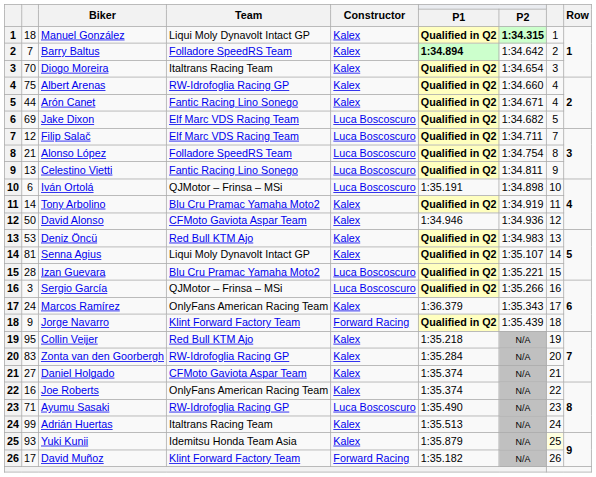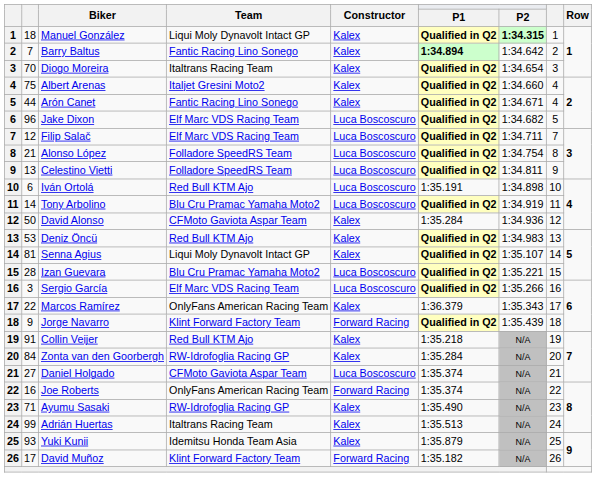 <table class="wikitable sortable" style="font-size: 85%;">
 <tr>
 <th rowspan="2"></th>
 <th rowspan="2"></th>
 <th rowspan="2">Biker</th>
 <th rowspan="2">Team</th>
 <th rowspan="2">Constructor</th>
 <th colspan="2" style="background:#eaecf0; text-align:center;"></th>
 <th rowspan="2"></th>
 <th rowspan="2">Row</th>
 </tr>
 <tr>
 <th scope="col">P1</th>
 <th scope="col">P2</th>
 </tr>
 <tr>
 <th scope="row">1</th>
 <td align="center">18</td>
 <td> <a href='#'>Manuel González</a></td>
 <td>Liqui Moly Dynavolt Intact GP</td>
 <td><a href='#'>Kalex</a></td>
 <td style="background:#ffffbf;"><strong>Qualified in Q2</strong></td>
 <td style="background:#ccffcc;"><strong>1:34.315</strong></td>
 <td align="center">1</td>
 <td rowspan="3"><strong>1</strong></td>
 </tr>
 <tr>
 <th scope="row">2</th>
 <td align="center">7</td>
 <td> <a href='#'>Barry Baltus</a></td>
-<td><a href='#'>Folladore SpeedRS Team</a></td>
+<td><a href='#'>Fantic Racing Lino Sonego</a></td>
 <td><a href='#'>Kalex</a></td>
 <td style="background:#ccffcc;"><strong>1:34.894</strong></td>
 <td>1:34.642</td>
 <td align="center">2</td>
 </tr>
 <tr>
 <th scope="row">3</th>
 <td align="center">70</td>
 <td> <a href='#'>Diogo Moreira</a></td>
 <td>Italtrans Racing Team</td>
 <td><a href='#'>Kalex</a></td>
 <td style="background:#ffffbf;"><strong>Qualified in Q2</strong></td>
 <td>1:34.654</td>
 <td align="center">3</td>
 </tr>
 <tr>
 <th scope="row">4</th>
 <td align="center">75</td>
 <td> <a href='#'>Albert Arenas</a></td>
-<td><a href='#'>RW-Idrofoglia Racing GP</a></td>
+<td><a href='#'>Italjet Gresini Moto2</a></td>
 <td><a href='#'>Kalex</a></td>
 <td style="background:#ffffbf;"><strong>Qualified in Q2</strong></td>
 <td>1:34.660</td>
 <td align="center">4</td>
 <td rowspan="3"><strong>2</strong></td>
 </tr>
 <tr>
 <th scope="row">5</th>
 <td align="center">44</td>
 <td> <a href='#'>Arón Canet</a></td>
 <td><a href='#'>Fantic Racing Lino Sonego</a></td>
 <td><a href='#'>Kalex</a></td>
 <td style="background:#ffffbf;"><strong>Qualified in Q2</strong></td>
 <td>1:34.671</td>
 <td align="center">4</td>
 </tr>
 <tr>
 <th scope="row">6</th>
-<td align="center">69</td>
+<td align="center">96</td>
 <td> <a href='#'>Jake Dixon</a></td>
 <td><a href='#'>Elf Marc VDS Racing Team</a></td>
 <td><a href='#'>Luca Boscoscuro</a></td>
 <td style="background:#ffffbf;"><strong>Qualified in Q2</strong></td>
 <td>1:34.682</td>
 <td align="center">5</td>
 </tr>
 <tr>
 <th scope="row">7</th>
 <td align="center">12</td>
 <td> <a href='#'>Filip Salač</a></td>
 <td><a href='#'>Elf Marc VDS Racing Team</a></td>
 <td><a href='#'>Luca Boscoscuro</a></td>
 <td style="background:#ffffbf;"><strong>Qualified in Q2</strong></td>
 <td>1:34.711</td>
 <td align="center">7</td>
 <td rowspan="3"><strong>3</strong></td>
 </tr>
 <tr>
 <th scope="row">8</th>
 <td align="center">21</td>
 <td> <a href='#'>Alonso López</a></td>
 <td><a href='#'>Folladore SpeedRS Team</a></td>
 <td><a href='#'>Luca Boscoscuro</a></td>
 <td style="background:#ffffbf;"><strong>Qualified in Q2</strong></td>
 <td>1:34.754</td>
 <td align="center">8</td>
 </tr>
 <tr>
 <th scope="row">9</th>
 <td align="center">13</td>
 <td> <a href='#'>Celestino Vietti</a></td>
-<td><a href='#'>Fantic Racing Lino Sonego</a></td>
+<td><a href='#'>Folladore SpeedRS Team</a></td>
 <td><a href='#'>Luca Boscoscuro</a></td>
 <td style="background:#ffffbf;"><strong>Qualified in Q2</strong></td>
 <td>1:34.811</td>
 <td align="center">9</td>
 </tr>
 <tr>
 <th scope="row">10</th>
 <td align="center">6</td>
 <td> <a href='#'>Iván Ortolá</a></td>
-<td>QJMotor – Frinsa – MSi</td>
+<td><a href='#'>Red Bull KTM Ajo</a></td>
 <td><a href='#'>Luca Boscoscuro</a></td>
 <td>1:35.191</td>
 <td>1:34.898</td>
 <td align="center">10</td>
 <td rowspan="3"><strong>4</strong></td>
 </tr>
 <tr>
 <th scope="row">11</th>
 <td align="center">14</td>
 <td> <a href='#'>Tony Arbolino</a></td>
 <td><a href='#'>Blu Cru Pramac Yamaha Moto2</a></td>
-<td><a href='#'>Kalex</a></td>
+<td><a href='#'>Luca Boscoscuro</a></td>
 <td style="background:#ffffbf;"><strong>Qualified in Q2</strong></td>
 <td>1:34.919</td>
 <td align="center">11</td>
 </tr>
 <tr>
 <th scope="row">12</th>
 <td align="center">50</td>
 <td> <a href='#'>David Alonso</a></td>
 <td><a href='#'>CFMoto Gaviota Aspar Team</a></td>
 <td><a href='#'>Kalex</a></td>
-<td>1:34.946</td>
+<td>1:35.284</td>
 <td>1:34.936</td>
 <td align="center">12</td>
 </tr>
 <tr>
 <th scope="row">13</th>
 <td align="center">53</td>
 <td> <a href='#'>Deniz Öncü</a></td>
 <td><a href='#'>Red Bull KTM Ajo</a></td>
 <td><a href='#'>Kalex</a></td>
 <td style="background:#ffffbf;"><strong>Qualified in Q2</strong></td>
 <td>1:34.983</td>
 <td align="center">13</td>
 <td rowspan="3"><strong>5</strong></td>
 </tr>
 <tr>
 <th scope="row">14</th>
 <td align="center">81</td>
 <td> <a href='#'>Senna Agius</a></td>
 <td>Liqui Moly Dynavolt Intact GP</td>
 <td><a href='#'>Kalex</a></td>
 <td style="background:#ffffbf;"><strong>Qualified in Q2</strong></td>
 <td>1:35.107</td>
 <td align="center">14</td>
 </tr>
 <tr>
 <th scope="row">15</th>
 <td align="center">28</td>
 <td> <a href='#'>Izan Guevara</a></td>
 <td><a href='#'>Blu Cru Pramac Yamaha Moto2</a></td>
 <td><a href='#'>Luca Boscoscuro</a></td>
 <td style="background:#ffffbf;"><strong>Qualified in Q2</strong></td>
 <td>1:35.221</td>
 <td align="center">15</td>
 </tr>
 <tr>
 <th scope="row">16</th>
 <td align="center">3</td>
 <td> <a href='#'>Sergio García</a></td>
-<td>QJMotor – Frinsa – MSi</td>
+<td><a href='#'>Elf Marc VDS Racing Team</a></td>
 <td><a href='#'>Luca Boscoscuro</a></td>
 <td style="background:#ffffbf;"><strong>Qualified in Q2</strong></td>
 <td>1:35.266</td>
 <td align="center">16</td>
 <td rowspan="3"><strong>6</strong></td>
 </tr>
 <tr>
 <th scope="row">17</th>
-<td align="center">24</td>
+<td align="center">22</td>
 <td> <a href='#'>Marcos Ramírez</a></td>
 <td>OnlyFans American Racing Team</td>
 <td><a href='#'>Kalex</a></td>
 <td>1:36.379</td>
 <td>1:35.343</td>
 <td align="center">17</td>
 </tr>
 <tr>
 <th scope="row">18</th>
 <td align="center">9</td>
 <td> <a href='#'>Jorge Navarro</a></td>
 <td><a href='#'>Klint Forward Factory Team</a></td>
 <td><a href='#'>Forward Racing</a></td>
 <td style="background:#ffffbf;"><strong>Qualified in Q2</strong></td>
 <td>1:35.439</td>
 <td align="center">18</td>
 </tr>
 <tr>
 <th scope="row">19</th>
-<td align="center">95</td>
+<td align="center">91</td>
 <td> <a href='#'>Collin Veijer</a></td>
 <td><a href='#'>Red Bull KTM Ajo</a></td>
 <td><a href='#'>Kalex</a></td>
 <td>1:35.218</td>
 <td style="background: silver" align="center" data-sort-value="22"><small>N/A</small></td>
 <td align="center">19</td>
 <td rowspan="3"><strong>7</strong></td>
 </tr>
 <tr>
 <th scope="row">20</th>
-<td align="center">83</td>
+<td align="center">84</td>
 <td> <a href='#'>Zonta van den Goorbergh</a></td>
 <td><a href='#'>RW-Idrofoglia Racing GP</a></td>
 <td><a href='#'>Kalex</a></td>
 <td>1:35.284</td>
 <td style="background: silver" align="center" data-sort-value="22"><small>N/A</small></td>
 <td align="center">20</td>
 </tr>
 <tr>
 <th scope="row">21</th>
 <td align="center">27</td>
 <td> <a href='#'>Daniel Holgado</a></td>
 <td><a href='#'>CFMoto Gaviota Aspar Team</a></td>
-<td><a href='#'>Kalex</a></td>
+<td><a href='#'>Luca Boscoscuro</a></td>
 <td>1:35.374</td>
 <td style="background: silver" align="center" data-sort-value="22"><small>N/A</small></td>
 <td align="center">21</td>
 </tr>
 <tr>
 <th scope="row">22</th>
 <td align="center">16</td>
 <td> <a href='#'>Joe Roberts</a></td>
 <td>OnlyFans American Racing Team</td>
-<td><a href='#'>Kalex</a></td>
+<td><a href='#'>Forward Racing</a></td>
 <td>1:35.374</td>
 <td style="background: silver" align="center" data-sort-value="22"><small>N/A</small></td>
 <td align="center">22</td>
 <td rowspan="3"><strong>8</strong></td>
 </tr>
 <tr>
 <th scope="row">23</th>
 <td align="center">71</td>
 <td> <a href='#'>Ayumu Sasaki</a></td>
 <td><a href='#'>RW-Idrofoglia Racing GP</a></td>
-<td><a href='#'>Luca Boscoscuro</a></td>
+<td><a href='#'>Kalex</a></td>
 <td>1:35.490</td>
 <td style="background: silver" align="center" data-sort-value="22"><small>N/A</small></td>
 <td align="center">23</td>
 </tr>
 <tr>
 <th scope="row">24</th>
 <td align="center">99</td>
 <td> <a href='#'>Adrián Huertas</a></td>
 <td>Italtrans Racing Team</td>
 <td><a href='#'>Kalex</a></td>
 <td>1:35.513</td>
 <td style="background: silver" align="center" data-sort-value="22"><small>N/A</small></td>
 <td align="center">24</td>
 </tr>
 <tr>
 <th scope="row">25</th>
 <td align="center">93</td>
 <td> <a href='#'>Yuki Kunii</a></td>
 <td>Idemitsu Honda Team Asia</td>
 <td><a href='#'>Kalex</a></td>
 <td>1:35.879</td>
 <td style="background: silver" align="center" data-sort-value="22"><small>N/A</small></td>
-<td align="center" style="background: lightyellow;">25</td>
+<td align="center">25</td>
 <td rowspan="2"><strong>9</strong></td>
 </tr>
 <tr>
 <th scope="row">26</th>
 <td align="center">17</td>
 <td> <a href='#'>David Muñoz</a></td>
 <td><a href='#'>Klint Forward Factory Team</a></td>
 <td><a href='#'>Forward Racing</a></td>
 <td>1:35.182</td>
 <td style="background: silver" align="center" data-sort-value="22"><small>N/A</small></td>
 <td align="center">26</td>
 </tr>
 <tr>
 <th colspan="7"></th>
 </tr>
 </table>
